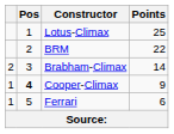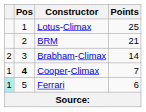 <table class="wikitable" style="font-size: 95%;">
 <tr>
 <th></th>
 <th>Pos</th>
 <th>Constructor</th>
 <th>Points</th>
 </tr>
 <tr>
 <td align="left"></td>
 <td align="center">1</td>
 <td> <a href='#'>Lotus</a>-<a href='#'>Climax</a></td>
 <td align="right">25</td>
 </tr>
 <tr>
 <td align="left"></td>
 <td align="center">2</td>
 <td> <a href='#'>BRM</a></td>
-<td align="right">22</td>
+<td align="right">21</td>
 </tr>
 <tr>
 <td align="left"> 2</td>
 <td align="center">3</td>
 <td> <a href='#'>Brabham</a>-<a href='#'>Climax</a></td>
 <td align="right">14</td>
 </tr>
 <tr>
 <td align="left"> 1</td>
 <td align="center"><strong>4</strong></td>
 <td> <a href='#'>Cooper</a>-<a href='#'>Climax</a></td>
-<td align="right">9</td>
+<td align="right">7</td>
 </tr>
 <tr>
-<td align="left"> 1</td>
+<td align="left" style="background: paleturquoise;"> 1</td>
 <td align="center">5</td>
 <td> <a href='#'>Ferrari</a></td>
 <td align="right">6</td>
 </tr>
 <tr>
 <th colspan=4>Source: </th>
 </tr>
 </table>
